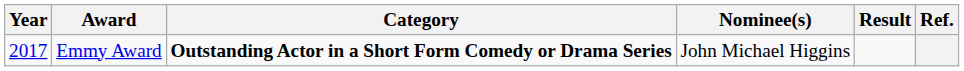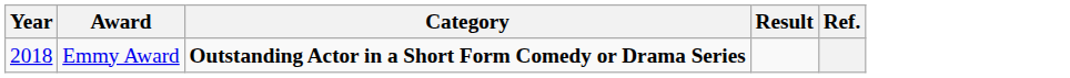 <table class="wikitable">
 <tr>
 <th>Year</th>
 <th>Award</th>
 <th>Category</th>
-<th>Nominee(s)</th>
 <th>Result</th>
 <th>Ref.</th>
 </tr>
 <tr>
-<td><a href='#'>2017</a></td>
+<td><a href='#'>2018</a></td>
 <td><a href='#'>Emmy Award</a></td>
 <td><strong>Outstanding Actor in a Short Form Comedy or Drama Series</strong></td>
-<td>John Michael Higgins</td>
 <td></td>
 <th align="center"></th>
 </tr>
 </table>
